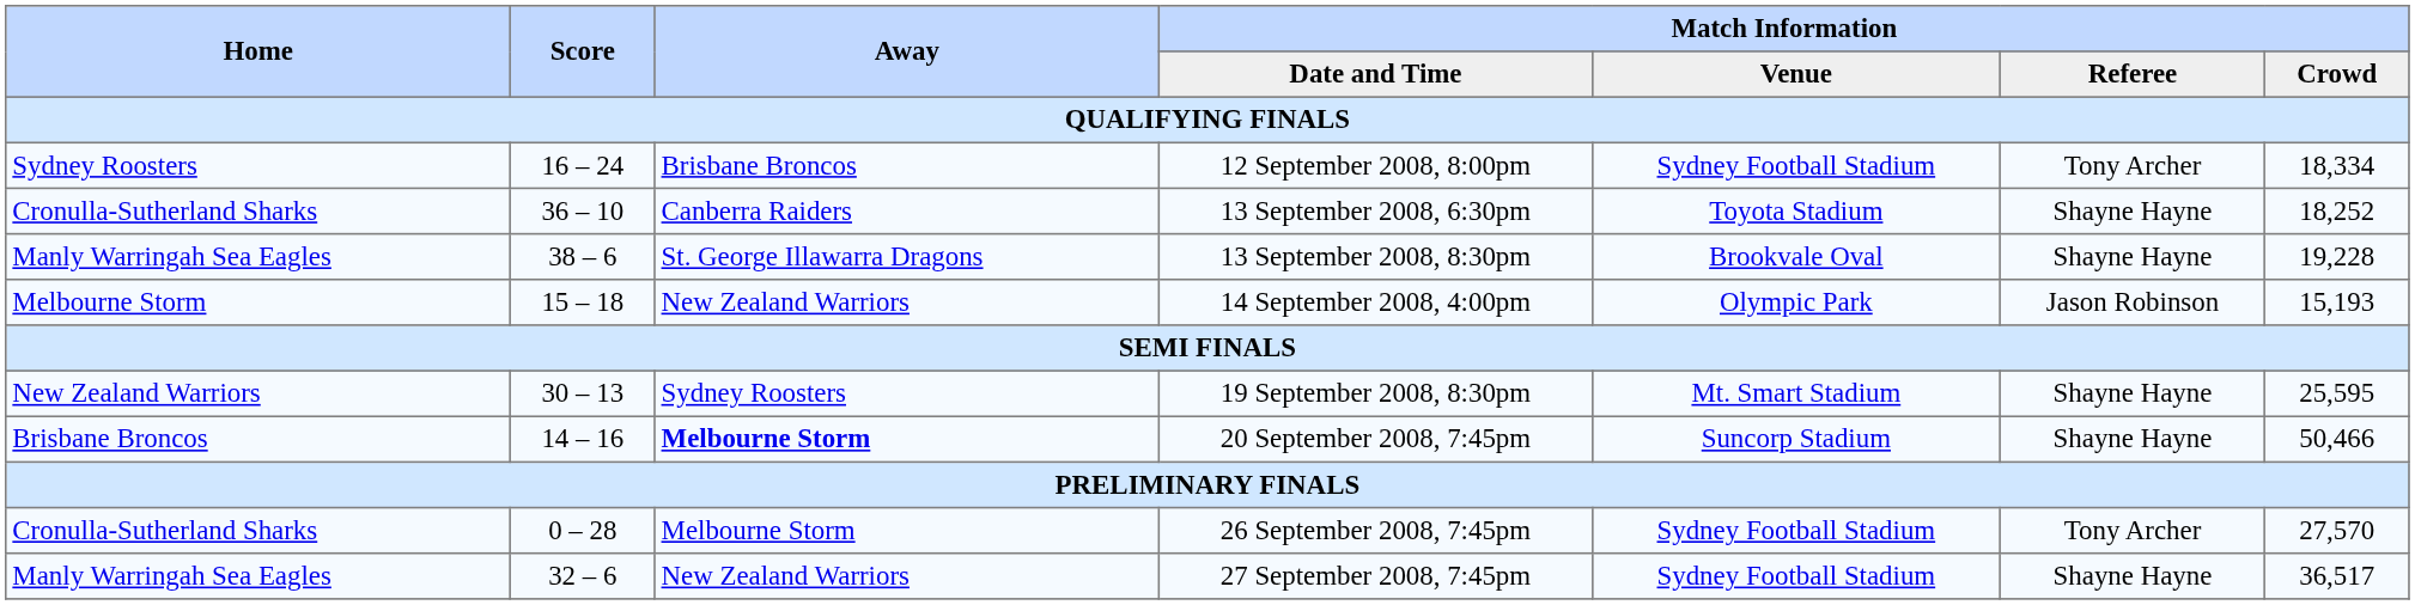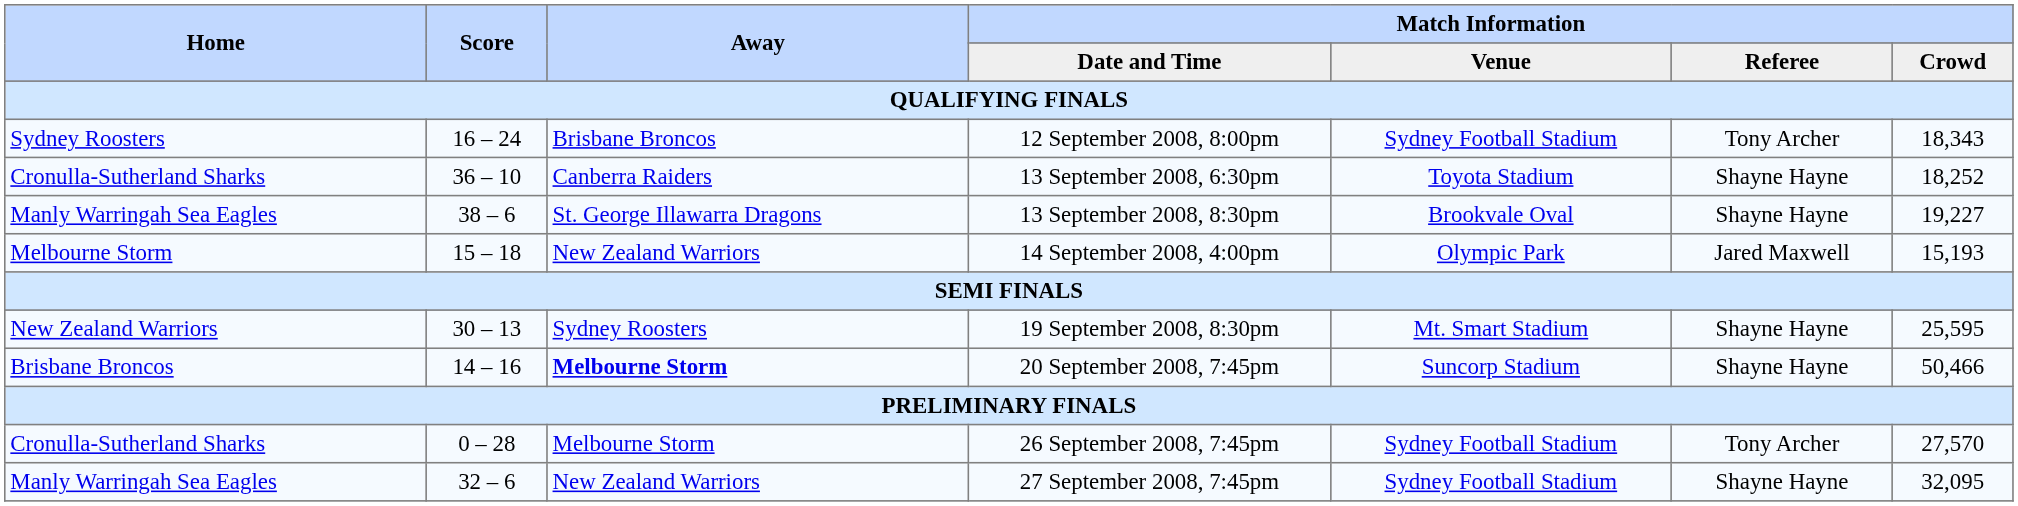 <table border="1" cellpadding="3" cellspacing="0" style="border-collapse:collapse; font-size:90%; text-align:center; width:100%;">
 <tr style="background:#c1d8ff;">
 <th rowspan="2" style="width:21%;">Home</th>
 <th rowspan="2" style="width:6%;">Score</th>
 <th rowspan="2" style="width:21%;">Away</th>
 <th colspan=6>Match Information</th>
 </tr>
 <tr style="background:#efefef;">
 <th width=18%>Date and Time</th>
 <th width=17%>Venue</th>
 <th width=11%>Referee</th>
 <th width=6%>Crowd</th>
 </tr>
 <tr style="background:#d0e7ff;">
 <td colspan=7><strong>QUALIFYING FINALS</strong></td>
 </tr>
 <tr style="background:#f5faff;">
 <td align=left> <a href='#'>Sydney Roosters</a></td>
 <td>16 – 24</td>
 <td align=left> <a href='#'>Brisbane Broncos</a></td>
 <td>12 September 2008, 8:00pm</td>
 <td><a href='#'>Sydney Football Stadium</a></td>
 <td>Tony Archer</td>
-<td>18,334</td>
+<td>18,343</td>
 </tr>
 <tr style="background:#f5faff;">
 <td align=left> <a href='#'>Cronulla-Sutherland Sharks</a></td>
 <td>36 – 10</td>
 <td align=left> <a href='#'>Canberra Raiders</a></td>
 <td>13 September 2008, 6:30pm</td>
 <td><a href='#'>Toyota Stadium</a></td>
 <td>Shayne Hayne</td>
 <td>18,252</td>
 </tr>
 <tr style="background:#f5faff;">
 <td align=left> <a href='#'>Manly Warringah Sea Eagles</a></td>
 <td>38 – 6</td>
 <td align=left> <a href='#'>St. George Illawarra Dragons</a></td>
 <td>13 September 2008, 8:30pm</td>
 <td><a href='#'>Brookvale Oval</a></td>
 <td>Shayne Hayne</td>
-<td>19,228</td>
+<td>19,227</td>
 </tr>
 <tr style="background:#f5faff;">
 <td align=left> <a href='#'>Melbourne Storm</a></td>
 <td>15 – 18</td>
 <td align=left> <a href='#'>New Zealand Warriors</a></td>
 <td>14 September 2008, 4:00pm</td>
 <td><a href='#'>Olympic Park</a></td>
-<td>Jason Robinson</td>
+<td>Jared Maxwell</td>
 <td>15,193</td>
 </tr>
 <tr style="background:#d0e7ff;">
 <td colspan=7><strong>SEMI FINALS</strong></td>
 </tr>
 <tr style="background:#f5faff;">
 <td align=left> <a href='#'>New Zealand Warriors</a></td>
 <td>30 – 13</td>
 <td align=left> <a href='#'>Sydney Roosters</a></td>
 <td>19 September 2008, 8:30pm</td>
 <td><a href='#'>Mt. Smart Stadium</a></td>
 <td>Shayne Hayne</td>
 <td>25,595</td>
 </tr>
 <tr style="background:#f5faff;">
 <td align=left> <a href='#'>Brisbane Broncos</a></td>
 <td>14 – 16</td>
 <td align=left><strong> <a href='#'>Melbourne Storm</a></strong></td>
 <td>20 September 2008, 7:45pm</td>
 <td><a href='#'>Suncorp Stadium</a></td>
 <td>Shayne Hayne</td>
 <td>50,466</td>
 </tr>
 <tr style="background:#d0e7ff;">
 <td colspan=7><strong>PRELIMINARY FINALS</strong></td>
 </tr>
 <tr style="background:#f5faff;">
 <td align=left> <a href='#'>Cronulla-Sutherland Sharks</a></td>
 <td>0 – 28</td>
 <td align=left> <a href='#'>Melbourne Storm</a></td>
 <td>26 September 2008, 7:45pm</td>
 <td><a href='#'>Sydney Football Stadium</a></td>
 <td>Tony Archer</td>
 <td>27,570</td>
 </tr>
 <tr style="background:#f5faff;">
 <td align=left> <a href='#'>Manly Warringah Sea Eagles</a></td>
 <td>32 – 6</td>
 <td align=left> <a href='#'>New Zealand Warriors</a></td>
 <td>27 September 2008, 7:45pm</td>
 <td><a href='#'>Sydney Football Stadium</a></td>
 <td>Shayne Hayne</td>
-<td>36,517</td>
+<td>32,095</td>
 </tr>
 </table>
